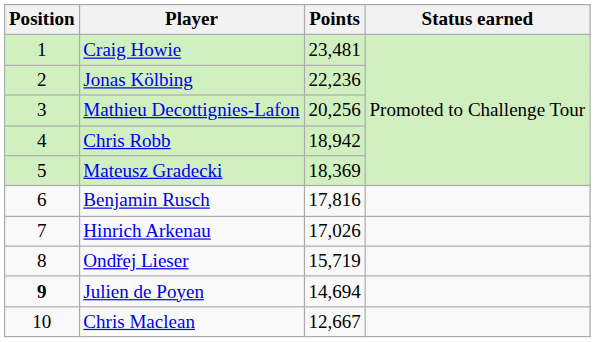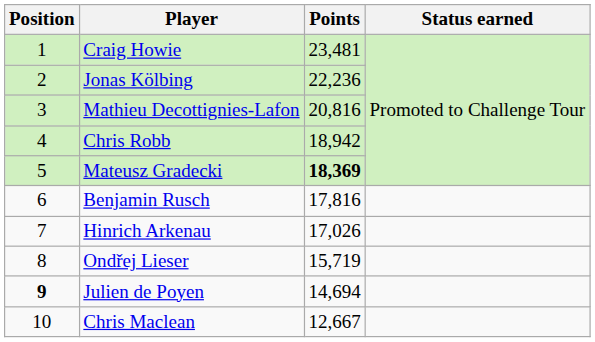 <table class=wikitable>
 <tr>
 <th>Position</th>
 <th>Player</th>
 <th>Points</th>
 <th>Status earned</th>
 </tr>
 <tr style="background:#D0F0C0;">
 <td align=center>1</td>
 <td> <a href='#'>Craig Howie</a></td>
 <td>23,481</td>
 <td rowspan=5>Promoted to Challenge Tour</td>
 </tr>
 <tr style="background:#D0F0C0;">
 <td align=center>2</td>
 <td> <a href='#'>Jonas Kölbing</a></td>
 <td>22,236</td>
 </tr>
 <tr style="background:#D0F0C0;">
 <td align=center>3</td>
 <td> <a href='#'>Mathieu Decottignies-Lafon</a></td>
-<td>20,256</td>
+<td>20,816</td>
 </tr>
 <tr style="background:#D0F0C0;">
 <td align=center>4</td>
 <td> <a href='#'>Chris Robb</a></td>
 <td>18,942</td>
 </tr>
 <tr style="background:#D0F0C0;">
 <td align=center>5</td>
 <td> <a href='#'>Mateusz Gradecki</a></td>
-<td>18,369</td>
+<td><strong>18,369</strong></td>
 </tr>
 <tr>
 <td align=center>6</td>
 <td> <a href='#'>Benjamin Rusch</a></td>
 <td>17,816</td>
 <td></td>
 </tr>
 <tr>
 <td align=center>7</td>
 <td> <a href='#'>Hinrich Arkenau</a></td>
 <td>17,026</td>
 <td></td>
 </tr>
 <tr>
 <td align=center>8</td>
 <td> <a href='#'>Ondřej Lieser</a></td>
 <td>15,719</td>
 <td></td>
 </tr>
 <tr>
 <td align=center><strong>9</strong></td>
 <td> <a href='#'>Julien de Poyen</a></td>
 <td>14,694</td>
 <td></td>
 </tr>
 <tr>
 <td align=center>10</td>
 <td> <a href='#'>Chris Maclean</a></td>
 <td>12,667</td>
 <td></td>
 </tr>
 </table>
